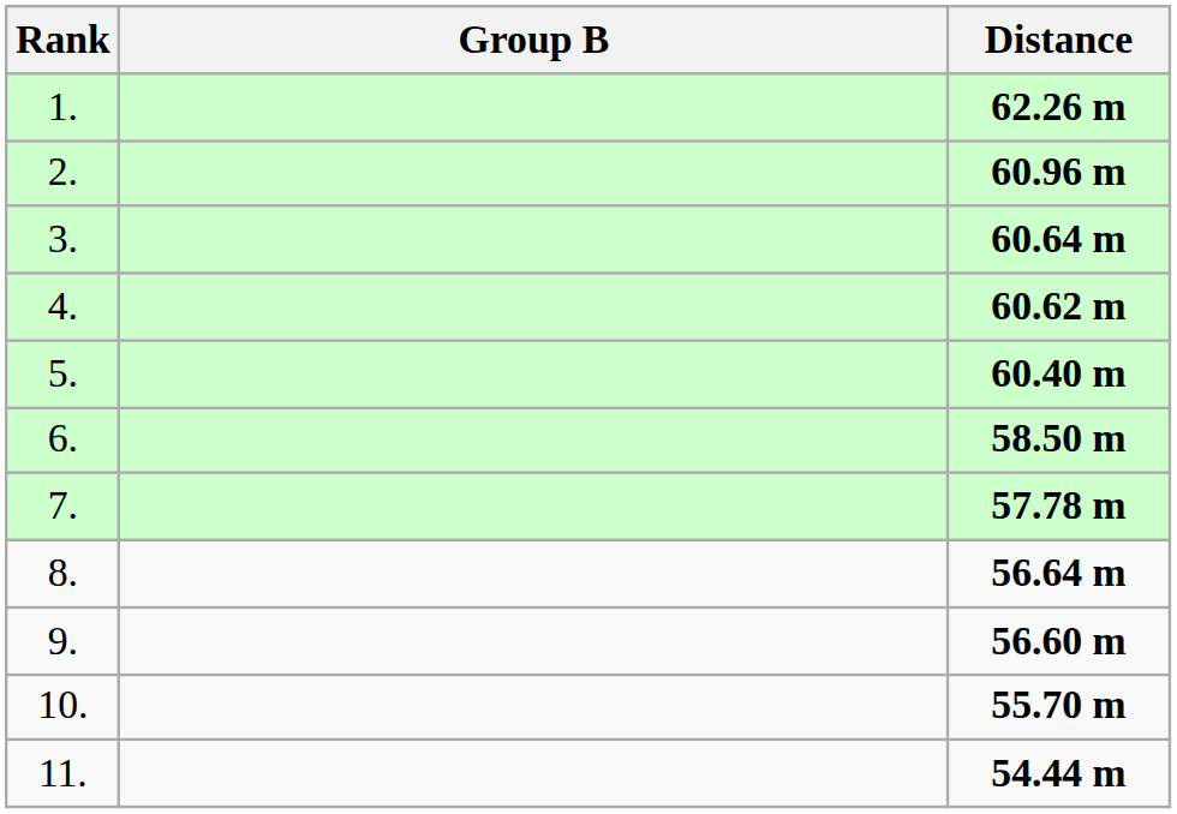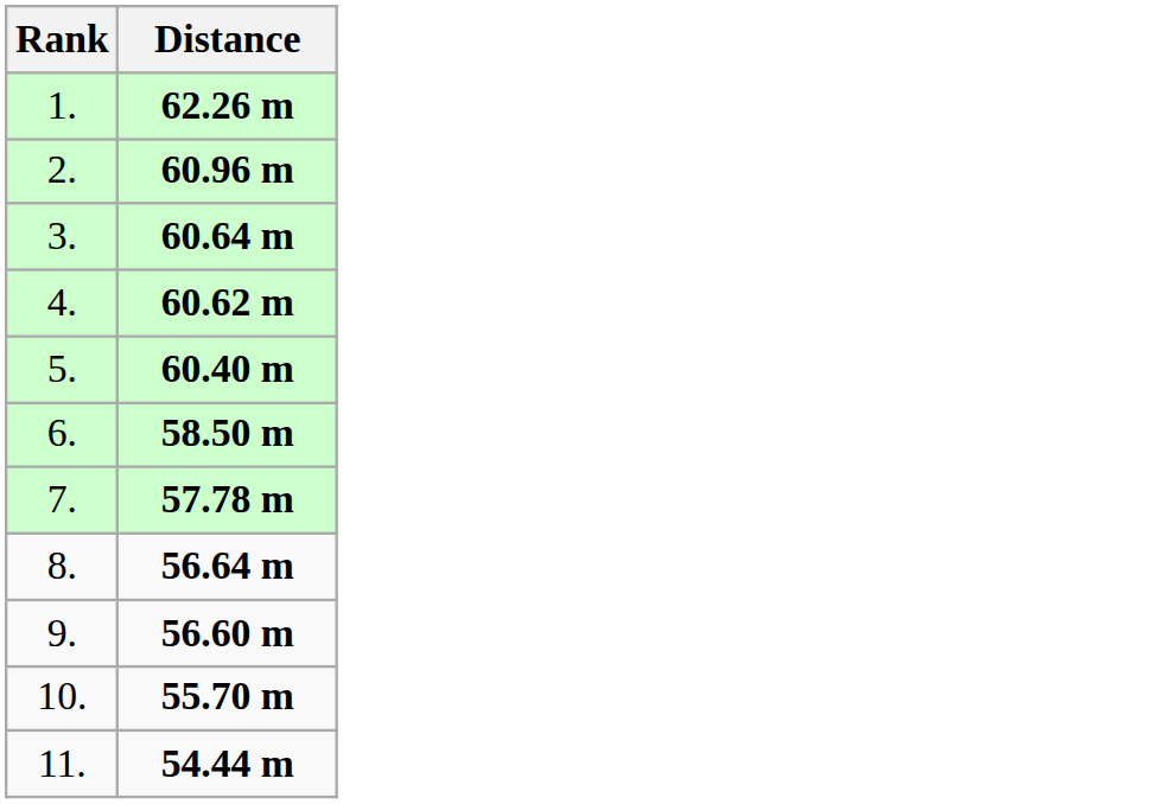 <table class="wikitable" style="border-collapse: collapse; font-size: 90%;">
 <tr>
 <th>Rank</th>
-<th style="width: 20em">Group B</th>
 <th style="width: 5em">Distance</th>
 </tr>
 <tr style="background:#ccffcc;">
 <td align="center">1.</td>
-<td></td>
 <td align="center"><strong>62.26 m</strong></td>
 </tr>
 <tr style="background:#ccffcc;">
 <td align="center">2.</td>
-<td></td>
 <td align="center"><strong>60.96 m</strong></td>
 </tr>
 <tr style="background:#ccffcc;">
 <td align="center">3.</td>
-<td></td>
 <td align="center"><strong>60.64 m</strong></td>
 </tr>
 <tr style="background:#ccffcc;">
 <td align="center">4.</td>
-<td></td>
 <td align="center"><strong>60.62 m</strong></td>
 </tr>
 <tr style="background:#ccffcc;">
 <td align="center">5.</td>
-<td></td>
 <td align="center"><strong>60.40 m</strong></td>
 </tr>
 <tr style="background:#ccffcc;">
 <td align="center">6.</td>
-<td></td>
 <td align="center"><strong>58.50 m</strong></td>
 </tr>
 <tr style="background:#ccffcc;">
 <td align="center">7.</td>
-<td></td>
 <td align="center"><strong>57.78 m</strong></td>
 </tr>
 <tr>
 <td align="center">8.</td>
-<td></td>
 <td align="center"><strong>56.64 m</strong></td>
 </tr>
 <tr>
 <td align="center">9.</td>
-<td></td>
 <td align="center"><strong>56.60 m</strong></td>
 </tr>
 <tr>
 <td align="center">10.</td>
-<td></td>
 <td align="center"><strong>55.70 m</strong></td>
 </tr>
 <tr>
 <td align="center">11.</td>
-<td></td>
 <td align="center"><strong>54.44 m</strong></td>
 </tr>
 </table>
